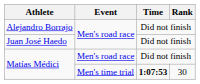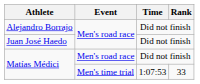 <table class=wikitable style="font-size:90%">
 <tr>
 <th>Athlete</th>
 <th>Event</th>
 <th>Time</th>
 <th>Rank</th>
 </tr>
 <tr align=center>
 <td align=left><a href='#'>Alejandro Borrajo</a></td>
 <td align=left rowspan=2><a href='#'>Men's road race</a></td>
 <td colspan=2>Did not finish</td>
 </tr>
 <tr align=center>
 <td align=left><a href='#'>Juan José Haedo</a></td>
 <td colspan=2>Did not finish</td>
 </tr>
 <tr align=center>
 <td align=left rowspan="2"><a href='#'>Matías Médici</a></td>
 <td align=left><a href='#'>Men's road race</a></td>
 <td colspan=2>Did not finish</td>
 </tr>
 <tr align=center>
 <td align=left><a href='#'>Men's time trial</a></td>
-<td><strong>1:07:53</strong></td>
-<td>30</td>
+<td>1:07:53</td>
+<td>33</td>
 </tr>
 </table>
